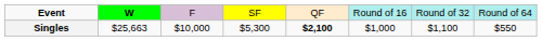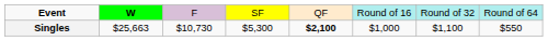 <table class=wikitable style=font-size:90%;text-align:center>
 <tr>
 <td style="width:130px"><strong>Event</strong></td>
 <td style="width:85px; background:lime"><strong>W</strong></td>
 <td style="width:85px; background:thistle">F</td>
 <td style="width:85px; background:#ffff00">SF</td>
 <td style="width:85px; background:#ffebcd">QF</td>
 <td style="width:85px; background:#afeeee">Round of 16</td>
 <td style="width:85px; background:#afeeee">Round of 32</td>
 <td style="width:85px; background:#afeeee">Round of 64</td>
 </tr>
 <tr>
 <th style=background:#f3f3f3>Singles </th>
 <td>$25,663</td>
-<td>$10,000</td>
+<td>$10,730</td>
 <td>$5,300</td>
 <td><strong>$2,100</strong></td>
 <td>$1,000</td>
 <td>$1,100</td>
 <td>$550</td>
 </tr>
 </table>
